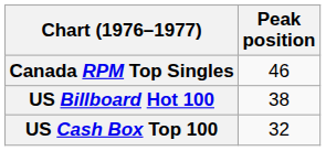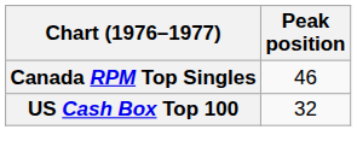 <table class="wikitable sortable plainrowheaders">
 <tr>
 <th>Chart (1976–1977)</th>
 <th>Peak<br>position</th>
 </tr>
 <tr>
 <th scope="row">Canada <em><a href='#'>RPM</a></em> Top Singles</th>
 <td style="text-align:center;">46</td>
 </tr>
 <tr>
-<th scope="row">US <em><a href='#'>Billboard</a></em> <a href='#'>Hot 100</a></th>
-<td style="text-align:center;">38</td>
-</tr>
-<tr>
 <th scope="row">US <a href='#'><em>Cash Box</em></a> Top 100</th>
 <td align="center">32</td>
 </tr>
 </table>
